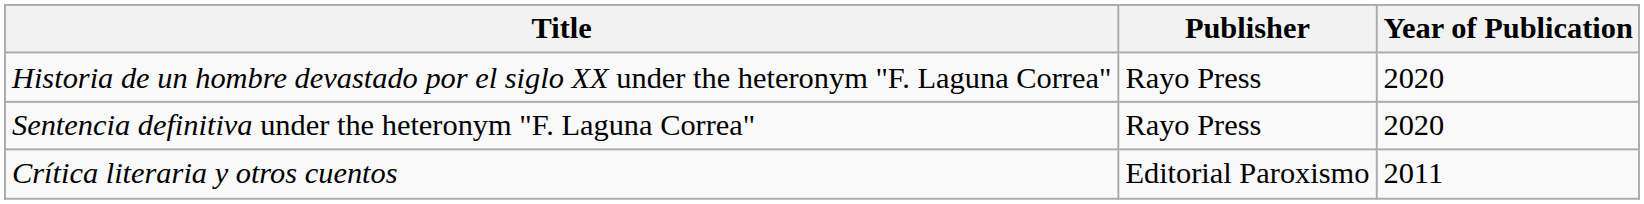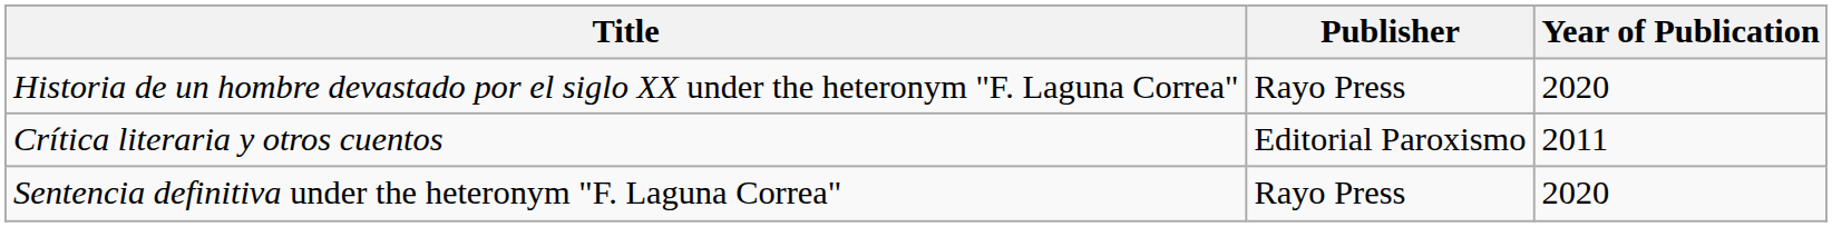 <table class="wikitable">
 <tr>
 <th>Title</th>
 <th>Publisher</th>
 <th>Year of Publication</th>
 </tr>
 <tr>
 <td><em>Historia de un hombre devastado por el siglo XX</em> under the heteronym "F. Laguna Correa"</td>
 <td>Rayo Press</td>
 <td>2020</td>
 </tr>
 <tr>
+<td><em>Crítica literaria y otros cuentos</em></td>
+<td>Editorial Paroxismo</td>
+<td>2011</td>
+</tr>
+<tr>
 <td><em>Sentencia definitiva</em> under the heteronym "F. Laguna Correa"</td>
 <td>Rayo Press</td>
 <td>2020</td>
 </tr>
-<tr>
-<td><em>Crítica literaria y otros cuentos</em></td>
-<td>Editorial Paroxismo</td>
-<td>2011</td>
-</tr>
 </table>
